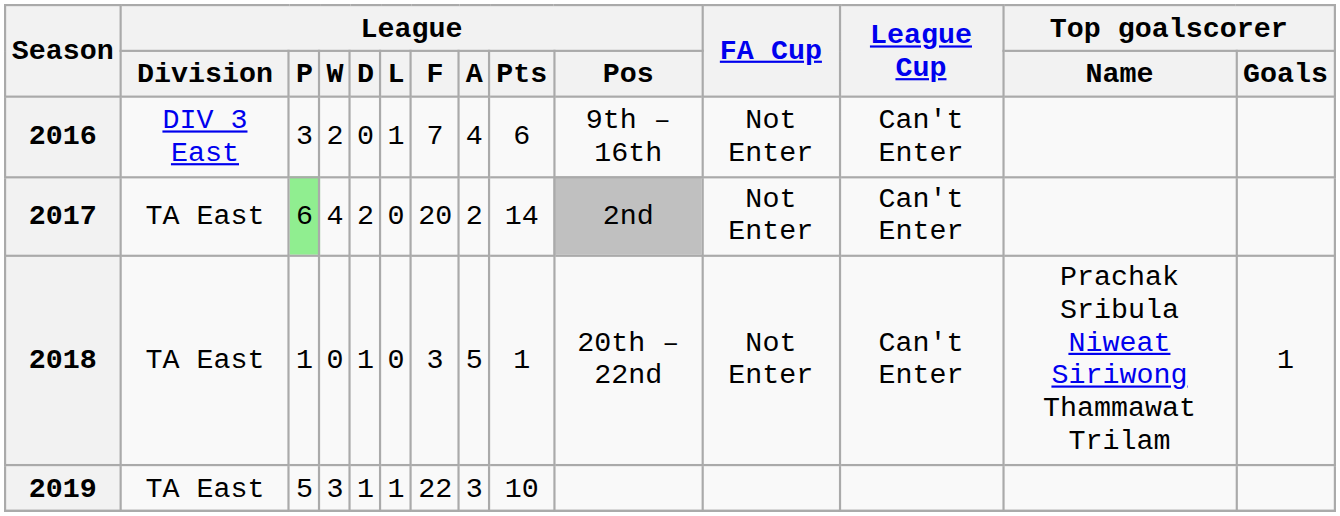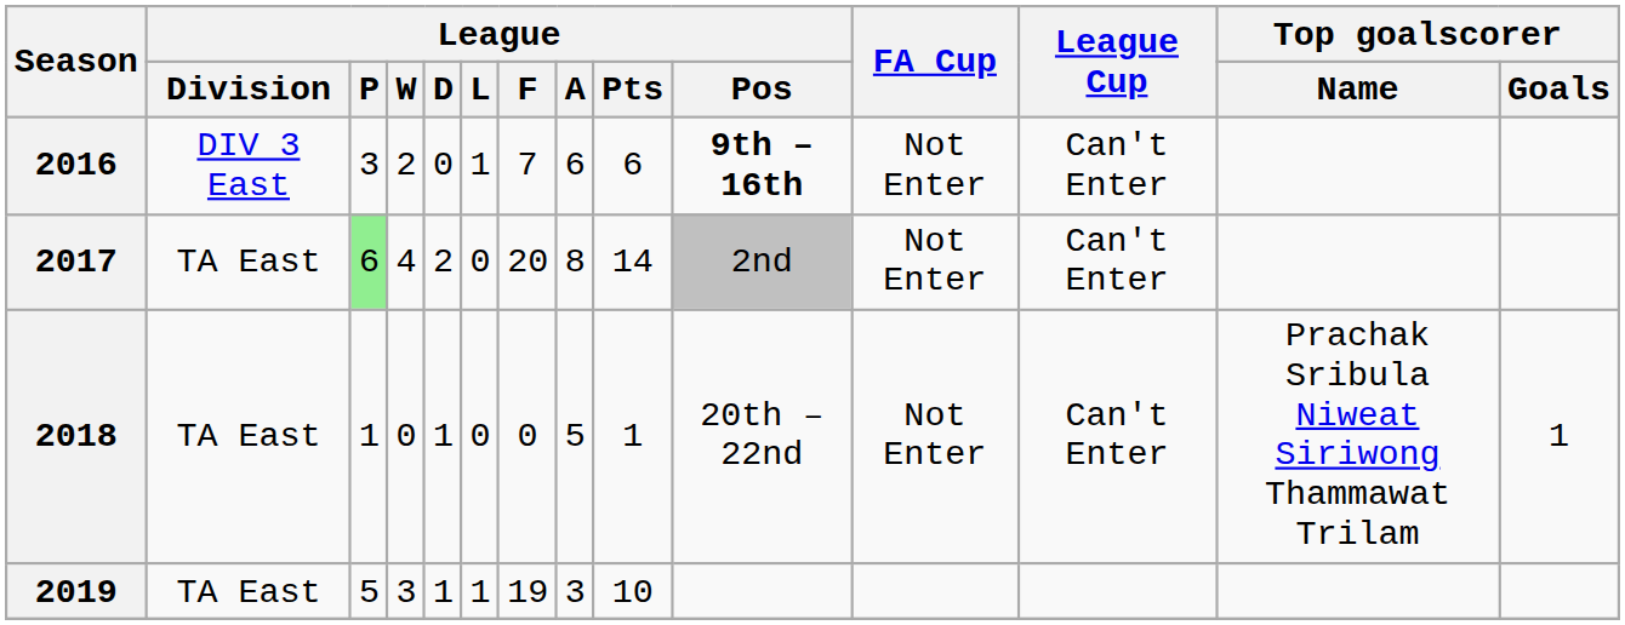 <table class="wikitable" style="text-align: center">
 <tr>
 <th rowspan=2>Season</th>
 <th colspan=9>League</th>
 <th rowspan=2><a href='#'>FA Cup</a></th>
 <th rowspan=2><a href='#'>League Cup</a></th>
 <th colspan=2>Top goalscorer</th>
 </tr>
 <tr>
 <th>Division</th>
 <th>P</th>
 <th>W</th>
 <th>D</th>
 <th>L</th>
 <th>F</th>
 <th>A</th>
 <th>Pts</th>
 <th>Pos</th>
 <th>Name</th>
 <th>Goals</th>
 </tr>
 <tr>
 <th>2016</th>
 <td><a href='#'>DIV 3 East</a></td>
 <td>3</td>
 <td>2</td>
 <td>0</td>
 <td>1</td>
 <td>7</td>
-<td>4</td>
 <td>6</td>
-<td>9th – 16th</td>
+<td>6</td>
+<td><strong>9th – 16th</strong></td>
 <td>Not Enter</td>
 <td>Can't Enter</td>
 <td></td>
 <td></td>
 </tr>
 <tr>
 <th>2017</th>
 <td>TA East</td>
 <td style="background: lightgreen;">6</td>
 <td>4</td>
 <td>2</td>
 <td>0</td>
 <td>20</td>
-<td>2</td>
+<td>8</td>
 <td>14</td>
 <td style="background:silver;">2nd</td>
 <td>Not Enter</td>
 <td>Can't Enter</td>
 <td></td>
 <td></td>
 </tr>
 <tr>
 <th>2018</th>
 <td>TA East</td>
 <td>1</td>
 <td>0</td>
 <td>1</td>
 <td>0</td>
-<td>3</td>
+<td>0</td>
 <td>5</td>
 <td>1</td>
 <td>20th – 22nd</td>
 <td>Not Enter</td>
 <td>Can't Enter</td>
 <td>Prachak Sribula<br><a href='#'>Niweat Siriwong</a><br>Thammawat Trilam</td>
 <td>1</td>
 </tr>
 <tr>
 <th>2019</th>
 <td>TA East</td>
 <td>5</td>
 <td>3</td>
 <td>1</td>
 <td>1</td>
-<td>22</td>
+<td>19</td>
 <td>3</td>
 <td>10</td>
 <td></td>
 <td></td>
 <td></td>
 <td></td>
 <td></td>
 </tr>
 <tr>
 </tr>
 </table>
